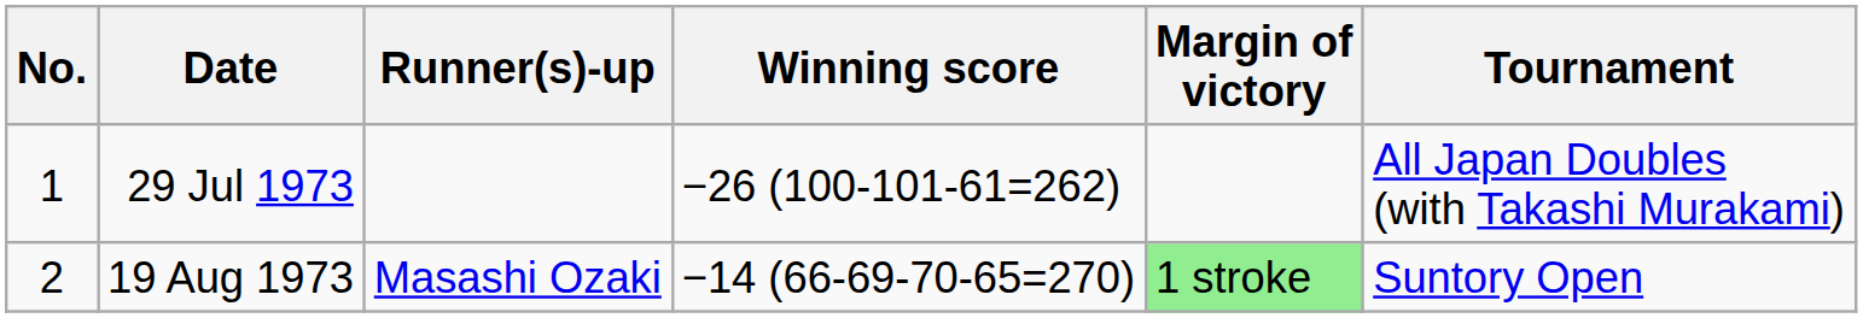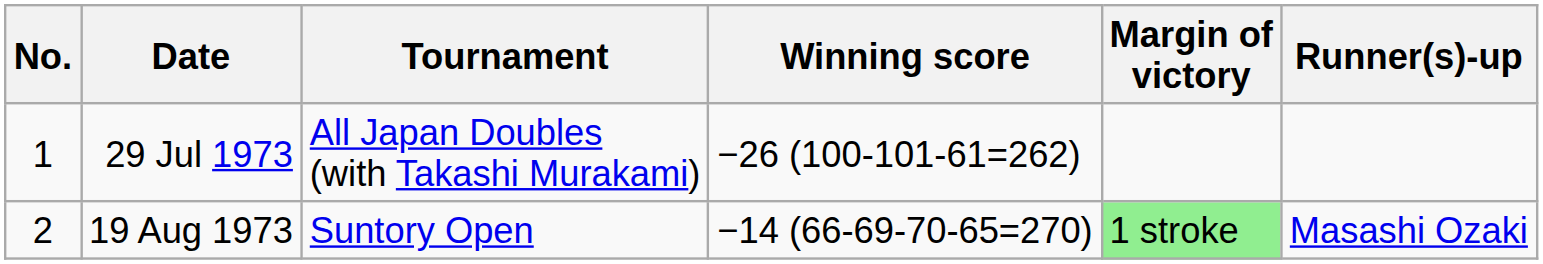 <table class="wikitable" style="font-size:95%;">
 <tr>
 <th>No.</th>
 <th>Date</th>
-<th>Runner(s)-up</th>
+<th>Tournament</th>
 <th>Winning score</th>
 <th>Margin of<br>victory</th>
-<th>Tournament</th>
+<th>Runner(s)-up</th>
 </tr>
 <tr>
 <td align=center>1</td>
 <td align=right>29 Jul <a href='#'>1973</a></td>
-<td></td>
+<td><a href='#'>All Japan Doubles</a><br>(with  <a href='#'>Takashi Murakami</a>)</td>
 <td>−26 (100-101-61=262)</td>
 <td></td>
-<td><a href='#'>All Japan Doubles</a><br>(with  <a href='#'>Takashi Murakami</a>)</td>
+<td></td>
 </tr>
 <tr>
 <td align=center>2</td>
 <td align=right>19 Aug 1973</td>
-<td> <a href='#'>Masashi Ozaki</a></td>
+<td><a href='#'>Suntory Open</a></td>
 <td>−14 (66-69-70-65=270)</td>
 <td style="background: lightgreen;">1 stroke</td>
-<td><a href='#'>Suntory Open</a></td>
+<td> <a href='#'>Masashi Ozaki</a></td>
 </tr>
 </table>
